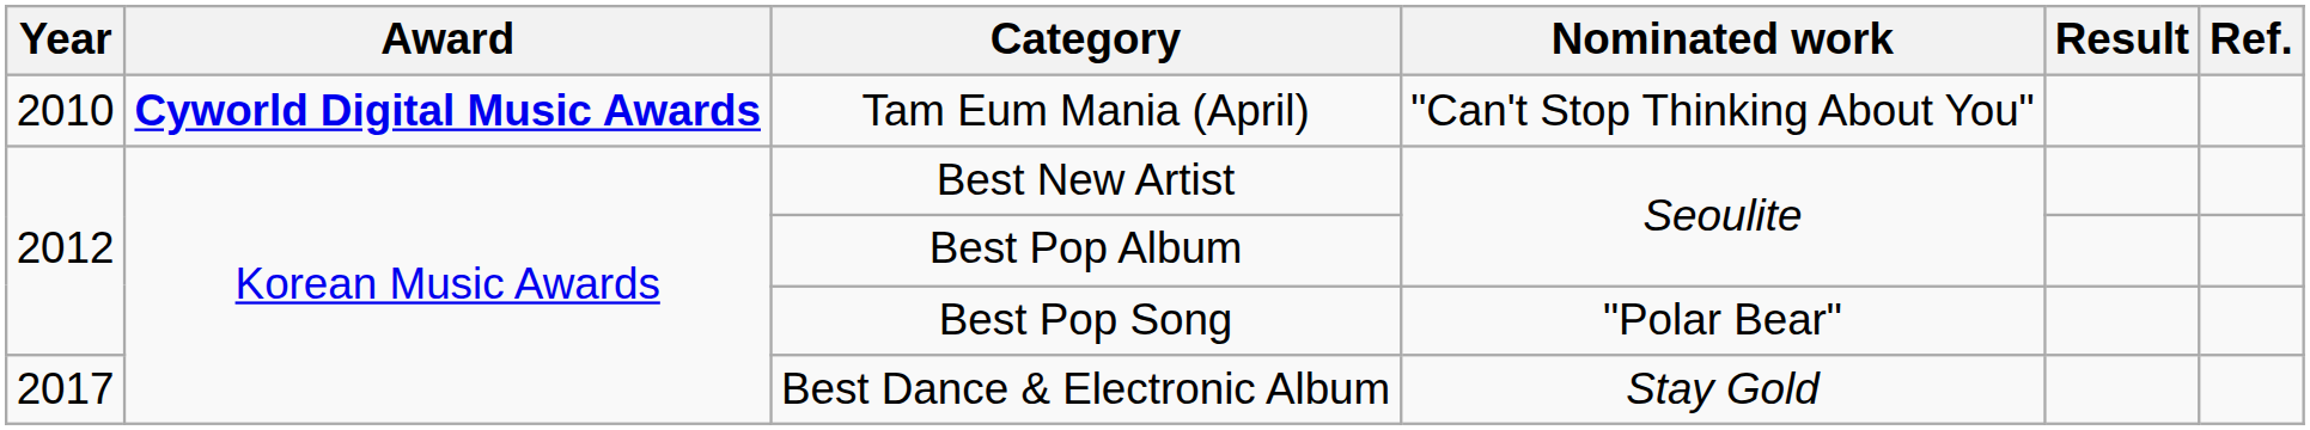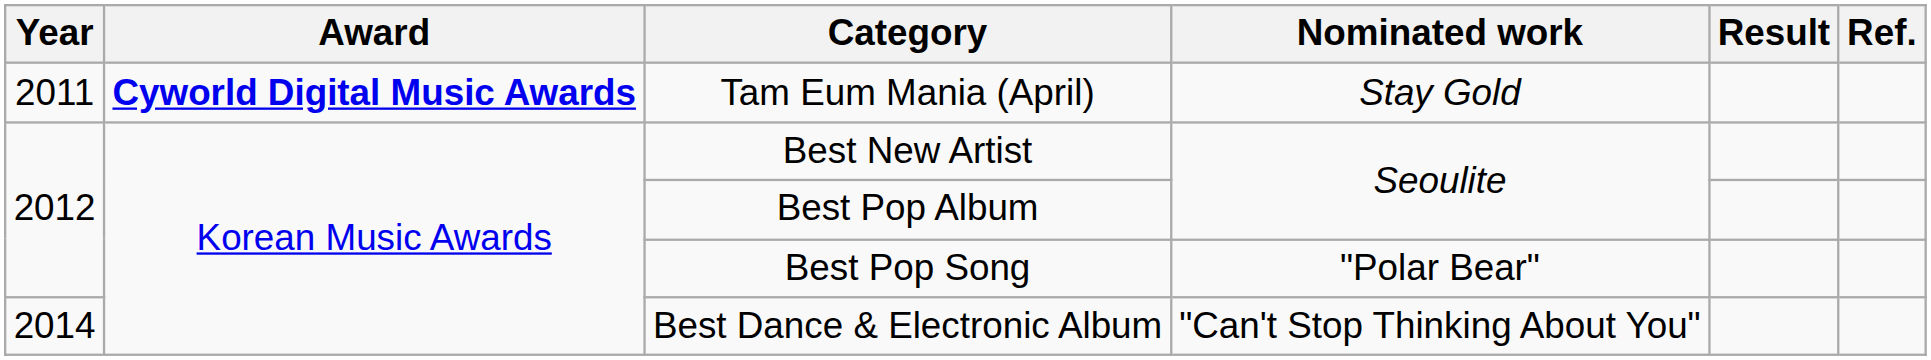 <table class="wikitable plainrowheaders" style="text-align:center;">
 <tr>
 <th>Year</th>
 <th>Award</th>
 <th>Category</th>
 <th>Nominated work</th>
 <th>Result</th>
 <th>Ref.</th>
 </tr>
 <tr>
-<td>2010</td>
+<td>2011</td>
 <td><strong><a href='#'>Cyworld Digital Music Awards</a></strong></td>
 <td>Tam Eum Mania (April)</td>
-<td>"Can't Stop Thinking About You"</td>
+<td><em>Stay Gold</em></td>
 <td></td>
 <td></td>
 </tr>
 <tr>
 <td rowspan="3">2012</td>
 <td rowspan="4"><a href='#'>Korean Music Awards</a></td>
 <td>Best New Artist</td>
 <td rowspan="2"><em>Seoulite</em></td>
 <td></td>
 <td></td>
 </tr>
 <tr>
 <td>Best Pop Album</td>
 <td></td>
 <td></td>
 </tr>
 <tr>
 <td>Best Pop Song</td>
 <td>"Polar Bear"</td>
 <td></td>
 <td></td>
 </tr>
 <tr>
-<td>2017</td>
+<td>2014</td>
 <td>Best Dance & Electronic Album</td>
-<td><em>Stay Gold</em></td>
+<td>"Can't Stop Thinking About You"</td>
 <td></td>
 <td></td>
 </tr>
 </table>
